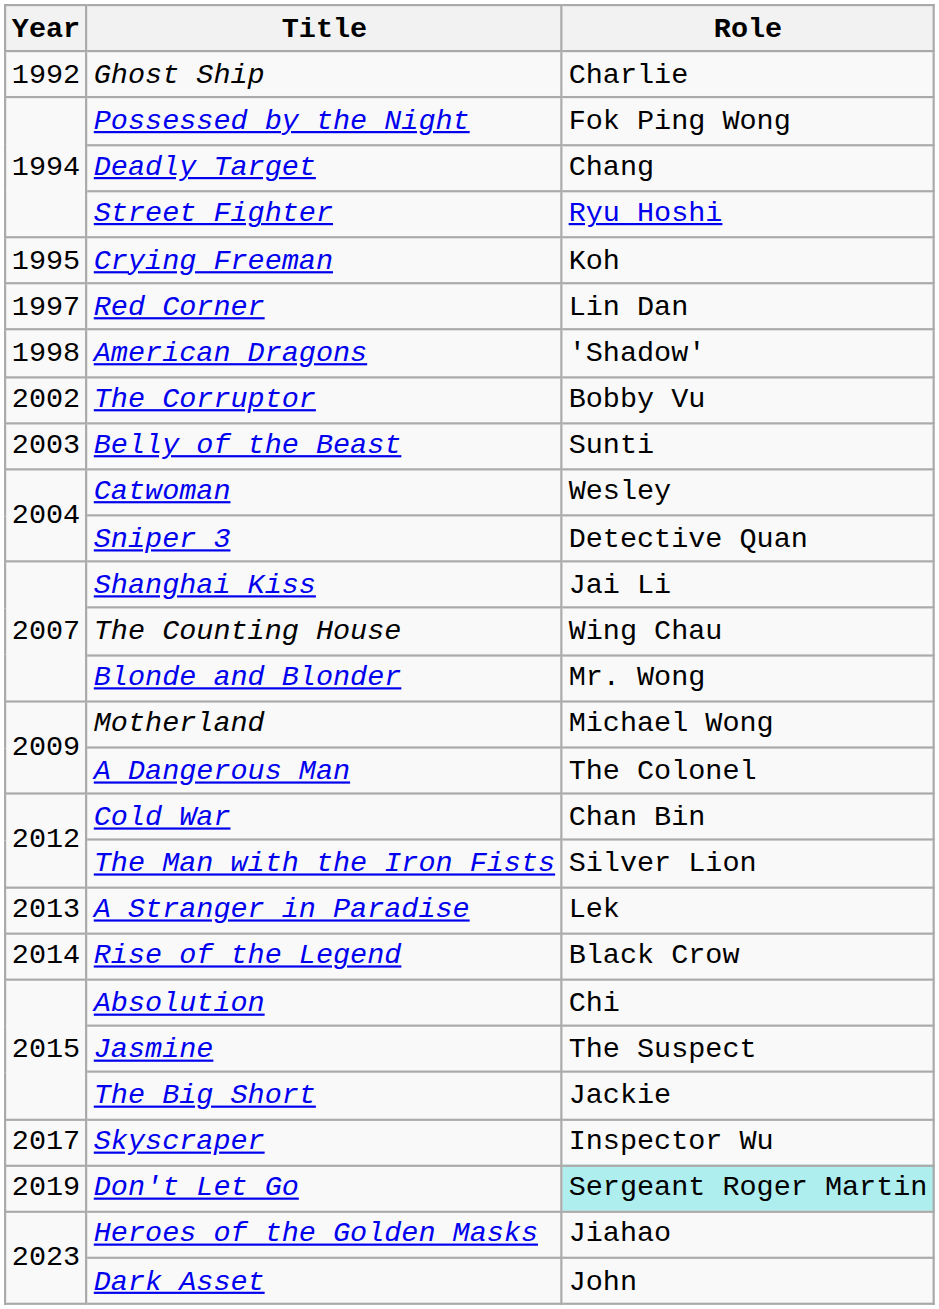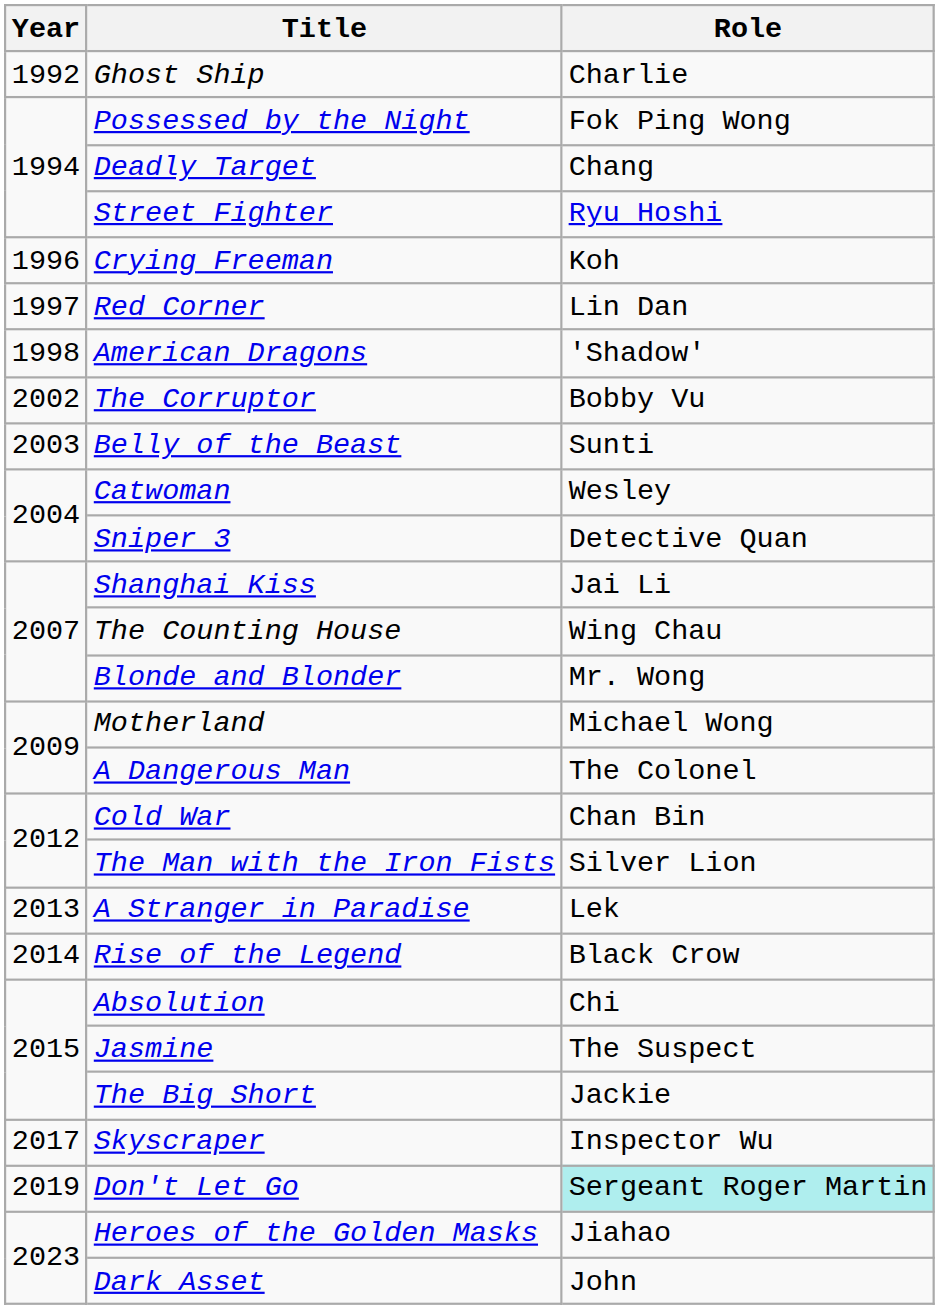 <table class="wikitable sortable">
 <tr>
 <th>Year</th>
 <th>Title</th>
 <th>Role</th>
 </tr>
 <tr>
 <td>1992</td>
 <td><em>Ghost Ship</em></td>
 <td>Charlie</td>
 </tr>
 <tr>
 <td rowspan="3">1994</td>
 <td><em><a href='#'>Possessed by the Night</a></em></td>
 <td>Fok Ping Wong</td>
 </tr>
 <tr>
 <td><em><a href='#'>Deadly Target</a></em></td>
 <td>Chang</td>
 </tr>
 <tr>
 <td><em><a href='#'>Street Fighter</a></em></td>
 <td><a href='#'>Ryu Hoshi</a></td>
 </tr>
 <tr>
-<td>1995</td>
+<td>1996</td>
 <td><em><a href='#'>Crying Freeman</a></em></td>
 <td>Koh</td>
 </tr>
 <tr>
 <td>1997</td>
 <td><em><a href='#'>Red Corner</a></em></td>
 <td>Lin Dan</td>
 </tr>
 <tr>
 <td>1998</td>
 <td><em><a href='#'>American Dragons</a></em></td>
 <td>'Shadow'</td>
 </tr>
 <tr>
 <td>2002</td>
 <td><em><a href='#'>The Corruptor</a></em></td>
 <td>Bobby Vu</td>
 </tr>
 <tr>
 <td>2003</td>
 <td><em><a href='#'>Belly of the Beast</a></em></td>
 <td>Sunti</td>
 </tr>
 <tr>
 <td rowspan="2">2004</td>
 <td><em><a href='#'>Catwoman</a></em></td>
 <td>Wesley</td>
 </tr>
 <tr>
 <td><em><a href='#'>Sniper 3</a></em></td>
 <td>Detective Quan</td>
 </tr>
 <tr>
 <td rowspan="3">2007</td>
 <td><em><a href='#'>Shanghai Kiss</a></em></td>
 <td>Jai Li</td>
 </tr>
 <tr>
 <td><em>The Counting House</em></td>
 <td>Wing Chau</td>
 </tr>
 <tr>
 <td><em><a href='#'>Blonde and Blonder</a></em></td>
 <td>Mr. Wong</td>
 </tr>
 <tr>
 <td rowspan="2">2009</td>
 <td><em>Motherland</em></td>
 <td>Michael Wong</td>
 </tr>
 <tr>
 <td><em><a href='#'>A Dangerous Man</a></em></td>
 <td>The Colonel</td>
 </tr>
 <tr>
 <td rowspan="2">2012</td>
 <td><em><a href='#'>Cold War</a></em></td>
 <td>Chan Bin</td>
 </tr>
 <tr>
 <td><em><a href='#'>The Man with the Iron Fists</a></em></td>
 <td>Silver Lion</td>
 </tr>
 <tr>
 <td>2013</td>
 <td><em><a href='#'>A Stranger in Paradise</a></em></td>
 <td>Lek</td>
 </tr>
 <tr>
 <td>2014</td>
 <td><em><a href='#'>Rise of the Legend</a></em></td>
 <td>Black Crow</td>
 </tr>
 <tr>
 <td rowspan="3">2015</td>
 <td><em><a href='#'>Absolution</a></em></td>
 <td>Chi</td>
 </tr>
 <tr>
 <td><em><a href='#'>Jasmine</a></em></td>
 <td>The Suspect</td>
 </tr>
 <tr>
 <td><em><a href='#'>The Big Short</a></em></td>
 <td>Jackie</td>
 </tr>
 <tr>
 <td>2017</td>
 <td><em><a href='#'>Skyscraper</a></em></td>
 <td>Inspector Wu</td>
 </tr>
 <tr>
 <td>2019</td>
 <td><em><a href='#'>Don't Let Go</a></em></td>
 <td style="background: paleturquoise;">Sergeant Roger Martin</td>
 </tr>
 <tr>
 <td rowspan="2">2023</td>
 <td><em><a href='#'>Heroes of the Golden Masks</a></em></td>
 <td>Jiahao</td>
 </tr>
 <tr>
 <td><em><a href='#'>Dark Asset</a></em></td>
 <td>John</td>
 </tr>
 </table>
